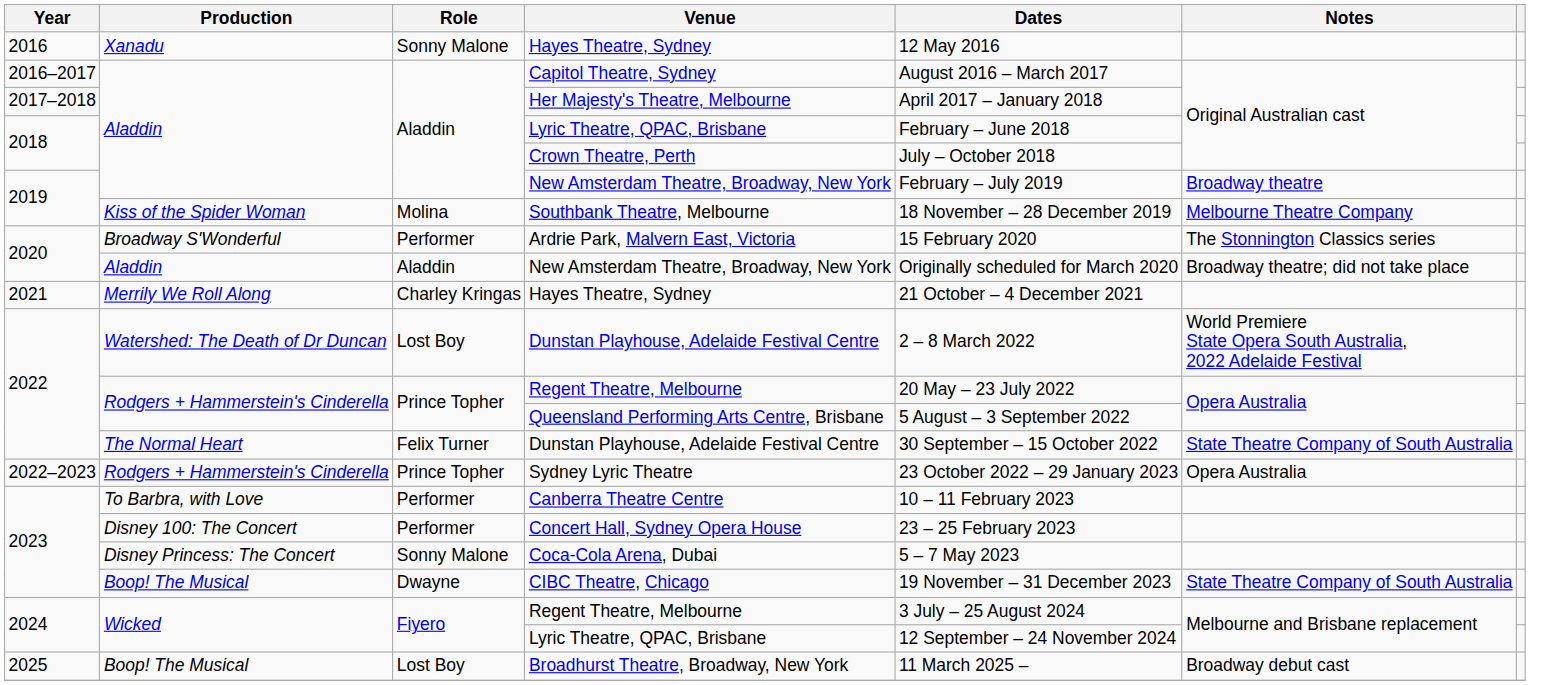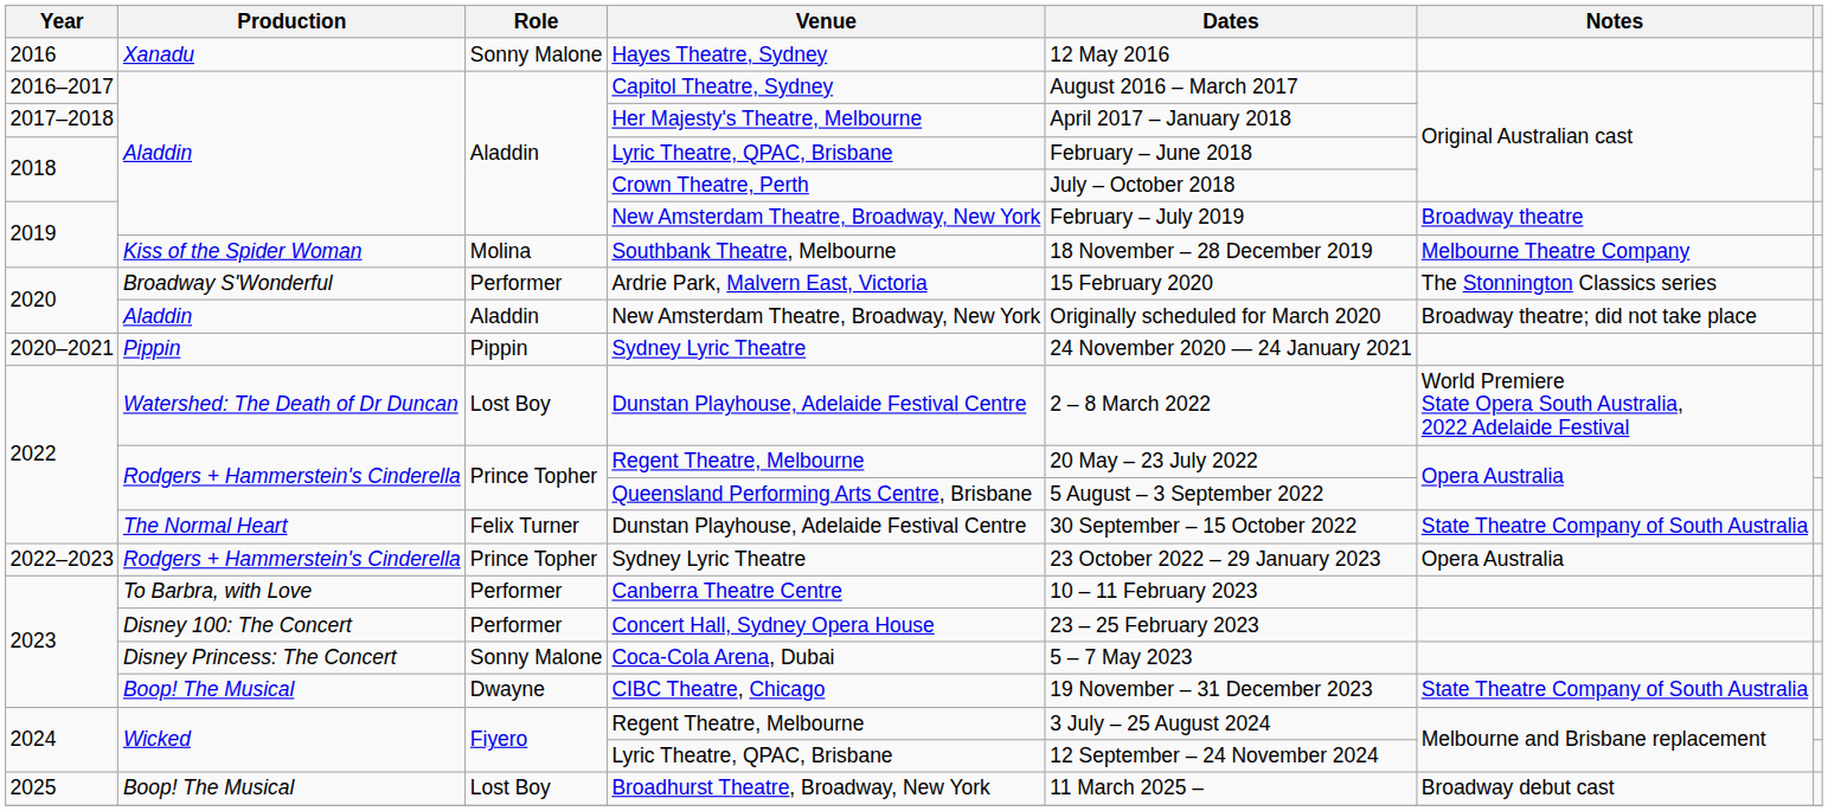 <table class="wikitable sortable">
 <tr>
 <th>Year</th>
 <th>Production</th>
 <th>Role</th>
 <th>Venue</th>
 <th>Dates</th>
 <th class="unsortable">Notes</th>
 <th></th>
 </tr>
 <tr>
 <td>2016</td>
 <td><em><a href='#'>Xanadu</a></em></td>
 <td>Sonny Malone</td>
 <td><a href='#'>Hayes Theatre, Sydney</a></td>
 <td>12 May 2016</td>
 <td></td>
 <td></td>
 </tr>
 <tr>
 <td>2016–2017</td>
 <td rowspan="5"><em><a href='#'>Aladdin</a></em></td>
 <td rowspan="5">Aladdin</td>
 <td><a href='#'>Capitol Theatre, Sydney</a></td>
 <td>August 2016 – March 2017</td>
 <td rowspan="4">Original Australian cast</td>
 <td></td>
 </tr>
 <tr>
 <td>2017–2018</td>
 <td><a href='#'>Her Majesty's Theatre, Melbourne</a></td>
 <td>April 2017 – January 2018</td>
 <td></td>
 </tr>
 <tr>
 <td rowspan="2">2018</td>
 <td><a href='#'>Lyric Theatre, QPAC, Brisbane</a></td>
 <td>February – June 2018</td>
 <td></td>
 </tr>
 <tr>
 <td><a href='#'>Crown Theatre, Perth</a></td>
 <td>July – October 2018</td>
 <td></td>
 </tr>
 <tr>
 <td rowspan="2">2019</td>
 <td><a href='#'>New Amsterdam Theatre, Broadway, New York</a></td>
 <td>February – July 2019</td>
 <td><a href='#'>Broadway theatre</a></td>
 <td style="text-align:center;"></td>
 </tr>
 <tr>
 <td><em><a href='#'>Kiss of the Spider Woman</a></em></td>
 <td>Molina</td>
 <td><a href='#'>Southbank Theatre</a>, Melbourne</td>
 <td>18 November – 28 December 2019</td>
 <td><a href='#'>Melbourne Theatre Company</a></td>
 <td></td>
 </tr>
 <tr>
 <td rowspan="2">2020</td>
 <td><em>Broadway S'Wonderful</em></td>
 <td>Performer</td>
 <td>Ardrie Park, <a href='#'>Malvern East, Victoria</a></td>
 <td>15 February 2020</td>
 <td>The <a href='#'>Stonnington</a> Classics series</td>
 <td style="text-align:center;"></td>
 </tr>
 <tr>
 <td><em><a href='#'>Aladdin</a></em></td>
 <td>Aladdin</td>
 <td>New Amsterdam Theatre, Broadway, New York</td>
 <td>Originally scheduled for March 2020</td>
 <td>Broadway theatre; did not take place</td>
 <td></td>
 </tr>
 <tr>
-<td>2021</td>
-<td><em><a href='#'>Merrily We Roll Along</a></em></td>
-<td>Charley Kringas</td>
-<td>Hayes Theatre, Sydney</td>
-<td>21 October – 4 December 2021</td>
+<td>2020–2021</td>
+<td><em><a href='#'>Pippin</a></em></td>
+<td>Pippin</td>
+<td><a href='#'>Sydney Lyric Theatre</a></td>
+<td>24 November 2020 — 24 January 2021</td>
 <td></td>
 <td></td>
 </tr>
 <tr>
 <td rowspan="4">2022</td>
 <td><em><a href='#'>Watershed: The Death of Dr Duncan</a></em></td>
 <td>Lost Boy</td>
 <td><a href='#'>Dunstan Playhouse, Adelaide Festival Centre</a></td>
 <td>2 – 8 March 2022</td>
 <td>World Premiere<br><a href='#'>State Opera South Australia</a>,<br><a href='#'>2022 Adelaide Festival</a></td>
 <td></td>
 </tr>
 <tr>
 <td rowspan="2"><em><a href='#'>Rodgers + Hammerstein's Cinderella</a></em></td>
 <td rowspan="2">Prince Topher</td>
 <td><a href='#'>Regent Theatre, Melbourne</a></td>
 <td>20 May – 23 July 2022</td>
 <td rowspan="2"><a href='#'>Opera Australia</a></td>
 <td style="text-align:center;"></td>
 </tr>
 <tr>
 <td><a href='#'>Queensland Performing Arts Centre</a>, Brisbane</td>
 <td>5 August – 3 September 2022</td>
 <td style="text-align:center;"></td>
 </tr>
 <tr>
 <td><em><a href='#'>The Normal Heart</a></em></td>
 <td>Felix Turner</td>
 <td>Dunstan Playhouse, Adelaide Festival Centre</td>
 <td>30 September – 15 October 2022</td>
 <td><a href='#'>State Theatre Company of South Australia</a></td>
 <td></td>
 </tr>
 <tr>
 <td>2022–2023</td>
 <td><em><a href='#'>Rodgers + Hammerstein's Cinderella</a></em></td>
 <td>Prince Topher</td>
 <td>Sydney Lyric Theatre</td>
 <td>23 October 2022 – 29 January 2023</td>
 <td>Opera Australia</td>
 <td></td>
 </tr>
 <tr>
 <td rowspan="4">2023</td>
 <td><em>To Barbra, with Love</em></td>
 <td>Performer</td>
 <td><a href='#'>Canberra Theatre Centre</a></td>
 <td>10 – 11 February 2023</td>
 <td></td>
 <td></td>
 </tr>
 <tr>
 <td><em>Disney 100: The Concert</em></td>
 <td>Performer</td>
 <td><a href='#'>Concert Hall, Sydney Opera House</a></td>
 <td>23 – 25 February 2023</td>
 <td></td>
 <td></td>
 </tr>
 <tr>
 <td><em>Disney Princess: The Concert</em></td>
 <td>Sonny Malone</td>
 <td><a href='#'>Coca-Cola Arena</a>, Dubai</td>
 <td>5 – 7 May 2023</td>
 <td></td>
 <td style="text-align:center;"></td>
 </tr>
 <tr>
 <td><em><a href='#'>Boop! The Musical</a></em></td>
 <td>Dwayne</td>
 <td><a href='#'>CIBC Theatre</a>, <a href='#'>Chicago</a></td>
 <td>19 November – 31 December 2023</td>
 <td><a href='#'>State Theatre Company of South Australia</a></td>
 <td style="text-align:center;"></td>
 </tr>
 <tr>
 <td rowspan="2">2024</td>
 <td rowspan="2"><em><a href='#'>Wicked</a></em></td>
 <td rowspan="2"><a href='#'>Fiyero</a></td>
 <td>Regent Theatre, Melbourne</td>
 <td>3 July – 25 August 2024</td>
 <td rowspan="2">Melbourne and Brisbane replacement</td>
 <td style="text-align:center;"></td>
 </tr>
 <tr>
 <td>Lyric Theatre, QPAC, Brisbane</td>
 <td>12 September – 24 November 2024</td>
 <td style="text-align:center;"></td>
 </tr>
 <tr>
 <td rowspan="1">2025</td>
 <td><em>Boop! The Musical</em></td>
 <td>Lost Boy</td>
 <td><a href='#'>Broadhurst Theatre</a>, Broadway, New York</td>
 <td>11 March 2025 –</td>
 <td>Broadway debut cast</td>
 <td style="text-align:center;"></td>
 </tr>
 <tr>
 </tr>
 </table>
